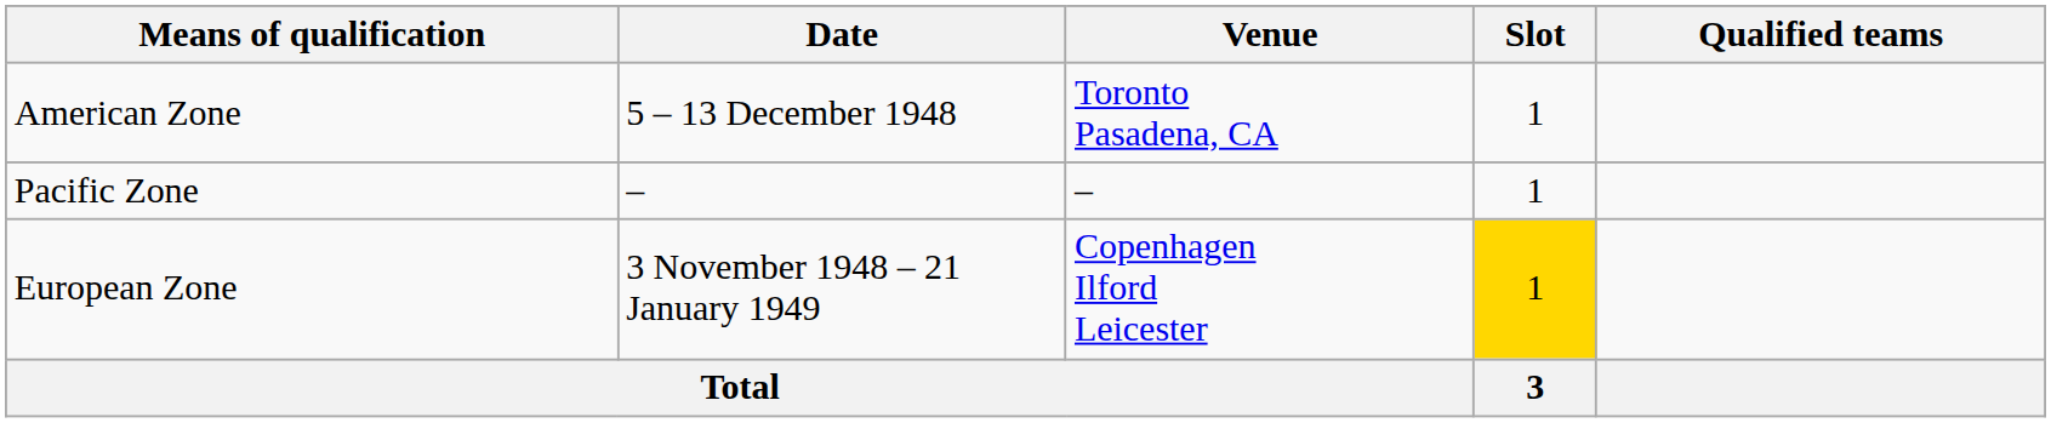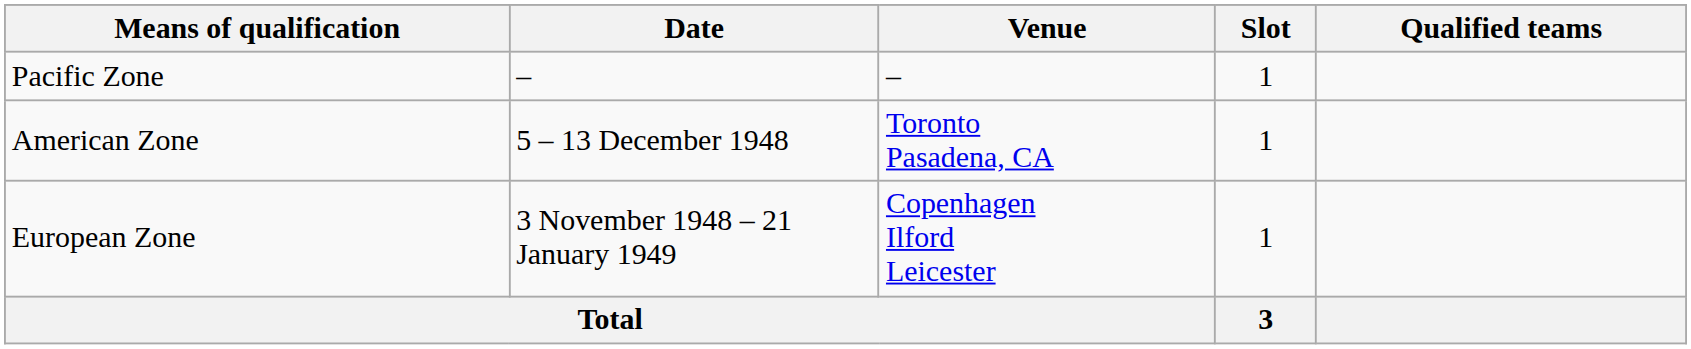 <table class="wikitable" width="900">
 <tr>
 <th width="30%">Means of qualification</th>
 <th width="22%">Date</th>
 <th width="20%">Venue</th>
 <th width="6%">Slot</th>
 <th width="22%">Qualified teams</th>
 </tr>
 <tr>
+<td>Pacific Zone</td>
+<td>–</td>
+<td>–</td>
+<td align="center">1</td>
+<td></td>
+</tr>
+<tr>
 <td>American Zone</td>
 <td>5 – 13 December 1948</td>
 <td><a href='#'>Toronto</a><br><a href='#'>Pasadena, CA</a></td>
 <td align="center">1</td>
 <td></td>
 </tr>
 <tr>
-<td>Pacific Zone</td>
-<td>–</td>
-<td>–</td>
-<td align="center">1</td>
-<td></td>
-</tr>
-<tr>
 <td>European Zone</td>
 <td>3 November 1948 – 21 January 1949</td>
 <td><a href='#'>Copenhagen</a><br><a href='#'>Ilford</a><br><a href='#'>Leicester</a></td>
-<td align="center" style="background: gold;">1</td>
+<td align="center">1</td>
 <td></td>
 </tr>
 <tr>
 <th colspan="3">Total</th>
 <th>3</th>
 <th></th>
 </tr>
 </table>
